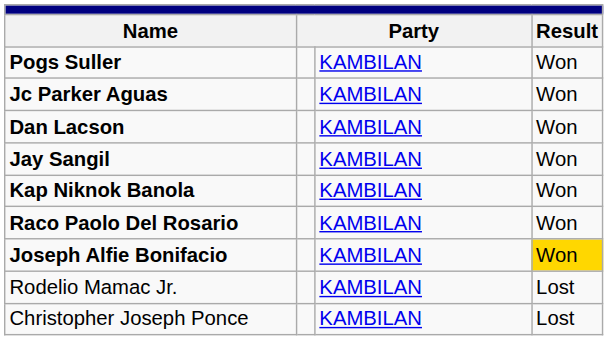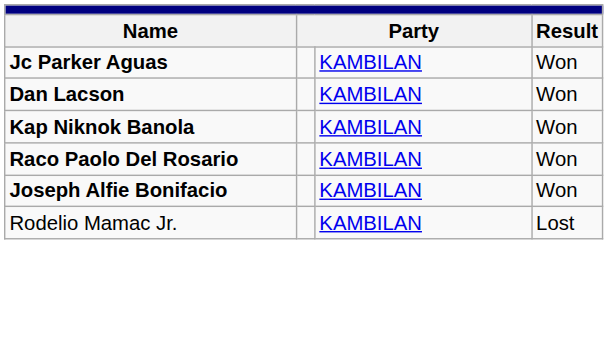 <table class="wikitable" style="font-size:90%">
 <tr>
 <td colspan="4" bgcolor="000080"></td>
 </tr>
 <tr>
 <th width="200px">Name</th>
 <th colspan="2" width="160px">Party</th>
 <th>Result</th>
 </tr>
 <tr>
-<td><strong>Pogs Suller</strong></td>
-<td style:"background-color=#ffffff"></td>
-<td><a href='#'>KAMBILAN</a></td>
-<td>Won</td>
-</tr>
-<tr>
 <td><strong>Jc Parker Aguas</strong></td>
 <td style:"background-color=#ffffff"></td>
 <td><a href='#'>KAMBILAN</a></td>
 <td>Won</td>
 </tr>
 <tr>
 <td><strong>Dan Lacson</strong></td>
-<td style:"background-color=#ffffff"></td>
-<td><a href='#'>KAMBILAN</a></td>
-<td>Won</td>
-</tr>
-<tr>
-<td><strong>Jay Sangil</strong></td>
 <td style:"background-color=#ffffff"></td>
 <td><a href='#'>KAMBILAN</a></td>
 <td>Won</td>
 </tr>
 <tr>
 <td><strong>Kap Niknok Banola</strong></td>
 <td style:"background-color=#ffffff"></td>
 <td><a href='#'>KAMBILAN</a></td>
 <td>Won</td>
 </tr>
 <tr>
 <td><strong>Raco Paolo Del Rosario</strong></td>
 <td style:"background-color=#ffffff"></td>
 <td><a href='#'>KAMBILAN</a></td>
 <td>Won</td>
 </tr>
 <tr>
 <td><strong>Joseph Alfie Bonifacio</strong></td>
 <td style:"background-color=#ffffff"></td>
 <td><a href='#'>KAMBILAN</a></td>
-<td style="background: gold;">Won</td>
+<td>Won</td>
 </tr>
 <tr>
 <td>Rodelio Mamac Jr.</td>
 <td style:"background-color=#ffffff"></td>
 <td><a href='#'>KAMBILAN</a></td>
 <td>Lost</td>
 </tr>
-<tr>
-<td>Christopher Joseph Ponce</td>
-<td style:"background-color=#ffffff"></td>
-<td><a href='#'>KAMBILAN</a></td>
-<td>Lost</td>
-</tr>
 </table>
